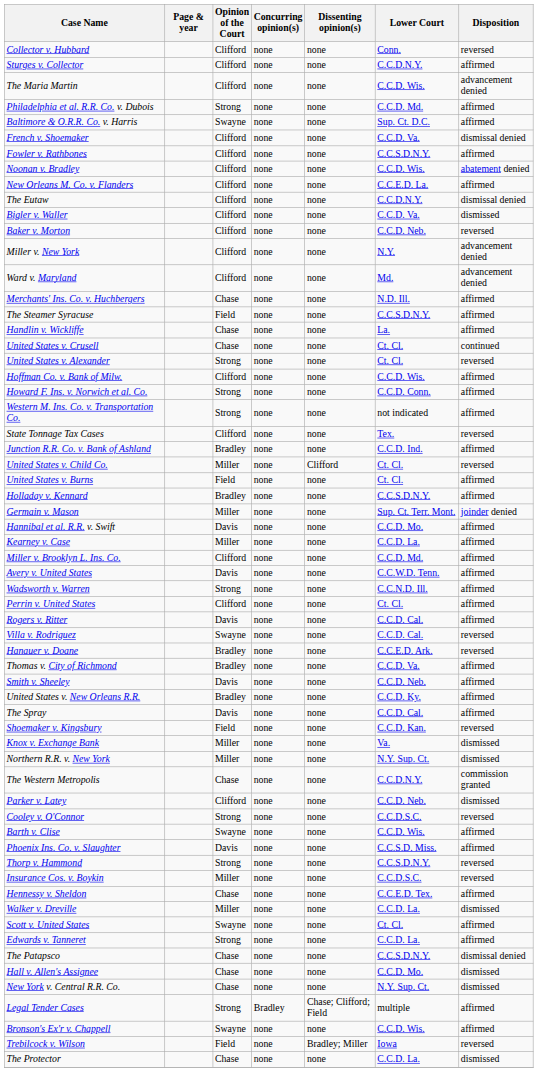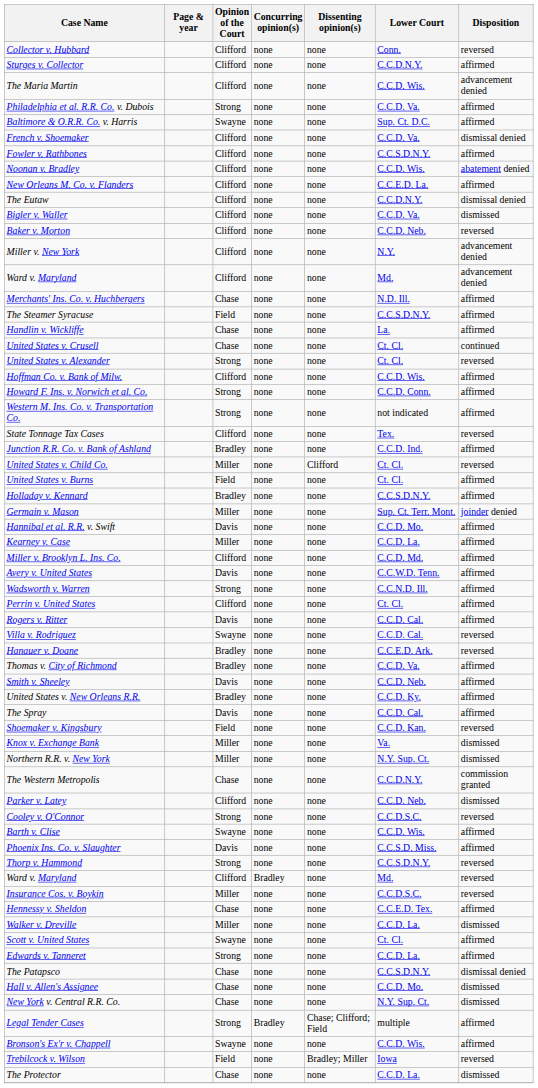 <table class="wikitable sortable">
 <tr>
 <th scope="col" style="width: 350px;">Case Name</th>
 <th scope="col" style="width: 95px;">Page & year</th>
 <th scope="col" style="width: 10px;">Opinion of the Court</th>
 <th scope="col" style="width: 10px;">Concurring opinion(s)</th>
 <th scope="col" style="width: 130px;">Dissenting opinion(s)</th>
 <th scope="col" style="width: 155px;">Lower Court</th>
 <th scope="col" style="width: 133px;">Disposition</th>
 </tr>
 <tr>
 <td><em><a href='#'>Collector v. Hubbard</a></em></td>
 <td align="right"></td>
 <td>Clifford</td>
 <td>none</td>
 <td>none</td>
 <td><a href='#'>Conn.</a></td>
 <td>reversed</td>
 </tr>
 <tr>
 <td><em><a href='#'>Sturges v. Collector</a></em></td>
 <td align="right"></td>
 <td>Clifford</td>
 <td>none</td>
 <td>none</td>
 <td><a href='#'>C.C.D.N.Y.</a></td>
 <td>affirmed</td>
 </tr>
 <tr>
 <td><em>The Maria Martin</em></td>
 <td align="right"></td>
 <td>Clifford</td>
 <td>none</td>
 <td>none</td>
 <td><a href='#'>C.C.D. Wis.</a></td>
 <td>advancement denied</td>
 </tr>
 <tr>
 <td><em><a href='#'>Philadelphia et al. R.R. Co.</a> v. Dubois</em></td>
 <td align="right"></td>
 <td>Strong</td>
 <td>none</td>
 <td>none</td>
-<td><a href='#'>C.C.D. Md.</a></td>
+<td><a href='#'>C.C.D. Va.</a></td>
 <td>affirmed</td>
 </tr>
 <tr>
 <td><em><a href='#'>Baltimore & O.R.R. Co.</a> v. Harris</em></td>
 <td align="right"></td>
 <td>Swayne</td>
 <td>none</td>
 <td>none</td>
 <td><a href='#'>Sup. Ct. D.C.</a></td>
 <td>affirmed</td>
 </tr>
 <tr>
 <td><em><a href='#'>French v. Shoemaker</a></em></td>
 <td align="right"></td>
 <td>Clifford</td>
 <td>none</td>
 <td>none</td>
 <td><a href='#'>C.C.D. Va.</a></td>
 <td>dismissal denied</td>
 </tr>
 <tr>
 <td><em><a href='#'>Fowler v. Rathbones</a></em></td>
 <td align="right"></td>
 <td>Clifford</td>
 <td>none</td>
 <td>none</td>
 <td><a href='#'>C.C.S.D.N.Y.</a></td>
 <td>affirmed</td>
 </tr>
 <tr>
 <td><em><a href='#'>Noonan v. Bradley</a></em></td>
 <td align="right"></td>
 <td>Clifford</td>
 <td>none</td>
 <td>none</td>
 <td><a href='#'>C.C.D. Wis.</a></td>
 <td><a href='#'>abatement</a> denied</td>
 </tr>
 <tr>
 <td><em><a href='#'>New Orleans M. Co. v. Flanders</a></em></td>
 <td align="right"></td>
 <td>Clifford</td>
 <td>none</td>
 <td>none</td>
 <td><a href='#'>C.C.E.D. La.</a></td>
 <td>affirmed</td>
 </tr>
 <tr>
 <td><em>The Eutaw</em></td>
 <td align="right"></td>
 <td>Clifford</td>
 <td>none</td>
 <td>none</td>
 <td><a href='#'>C.C.D.N.Y.</a></td>
 <td>dismissal denied</td>
 </tr>
 <tr>
 <td><em><a href='#'>Bigler v. Waller</a></em></td>
 <td align="right"></td>
 <td>Clifford</td>
 <td>none</td>
 <td>none</td>
 <td><a href='#'>C.C.D. Va.</a></td>
 <td>dismissed</td>
 </tr>
 <tr>
 <td><em><a href='#'>Baker v. Morton</a></em></td>
 <td align="right"></td>
 <td>Clifford</td>
 <td>none</td>
 <td>none</td>
 <td><a href='#'>C.C.D. Neb.</a></td>
 <td>reversed</td>
 </tr>
 <tr>
 <td><em>Miller v. <a href='#'>New York</a></em></td>
 <td align="right"></td>
 <td>Clifford</td>
 <td>none</td>
 <td>none</td>
 <td><a href='#'>N.Y.</a></td>
 <td>advancement denied</td>
 </tr>
 <tr>
 <td><em>Ward v. <a href='#'>Maryland</a></em></td>
 <td align="right"></td>
 <td>Clifford</td>
 <td>none</td>
 <td>none</td>
 <td><a href='#'>Md.</a></td>
 <td>advancement denied</td>
 </tr>
 <tr>
 <td><em><a href='#'>Merchants' Ins. Co. v. Huchbergers</a></em></td>
 <td align="right"></td>
 <td>Chase</td>
 <td>none</td>
 <td>none</td>
 <td><a href='#'>N.D. Ill.</a></td>
 <td>affirmed</td>
 </tr>
 <tr>
 <td><em>The Steamer Syracuse</em></td>
 <td align="right"></td>
 <td>Field</td>
 <td>none</td>
 <td>none</td>
 <td><a href='#'>C.C.S.D.N.Y.</a></td>
 <td>affirmed</td>
 </tr>
 <tr>
 <td><em><a href='#'>Handlin v. Wickliffe</a></em></td>
 <td align="right"></td>
 <td>Chase</td>
 <td>none</td>
 <td>none</td>
 <td><a href='#'>La.</a></td>
 <td>affirmed</td>
 </tr>
 <tr>
 <td><em><a href='#'>United States v. Crusell</a></em></td>
 <td align="right"></td>
 <td>Chase</td>
 <td>none</td>
 <td>none</td>
 <td><a href='#'>Ct. Cl.</a></td>
 <td>continued</td>
 </tr>
 <tr>
 <td><em><a href='#'>United States v. Alexander</a></em></td>
 <td align="right"></td>
 <td>Strong</td>
 <td>none</td>
 <td>none</td>
 <td><a href='#'>Ct. Cl.</a></td>
 <td>reversed</td>
 </tr>
 <tr>
 <td><em><a href='#'>Hoffman Co. v. Bank of Milw.</a></em></td>
 <td align="right"></td>
 <td>Clifford</td>
 <td>none</td>
 <td>none</td>
 <td><a href='#'>C.C.D. Wis.</a></td>
 <td>affirmed</td>
 </tr>
 <tr>
 <td><em><a href='#'>Howard F. Ins. v. Norwich et al. Co.</a></em></td>
 <td align="right"></td>
 <td>Strong</td>
 <td>none</td>
 <td>none</td>
 <td><a href='#'>C.C.D. Conn.</a></td>
 <td>affirmed</td>
 </tr>
 <tr>
 <td><em><a href='#'>Western M. Ins. Co. v. Transportation Co.</a></em></td>
 <td align="right"></td>
 <td>Strong</td>
 <td>none</td>
 <td>none</td>
 <td>not indicated</td>
 <td>affirmed</td>
 </tr>
 <tr>
 <td><em>State Tonnage Tax Cases</em></td>
 <td align="right"></td>
 <td>Clifford</td>
 <td>none</td>
 <td>none</td>
 <td><a href='#'>Tex.</a></td>
 <td>reversed</td>
 </tr>
 <tr>
 <td><em><a href='#'>Junction R.R. Co. v. Bank of Ashland</a></em></td>
 <td align="right"></td>
 <td>Bradley</td>
 <td>none</td>
 <td>none</td>
 <td><a href='#'>C.C.D. Ind.</a></td>
 <td>affirmed</td>
 </tr>
 <tr>
 <td><em><a href='#'>United States v. Child Co.</a></em></td>
 <td align="right"></td>
 <td>Miller</td>
 <td>none</td>
 <td>Clifford</td>
 <td><a href='#'>Ct. Cl.</a></td>
 <td>reversed</td>
 </tr>
 <tr>
 <td><em><a href='#'>United States v. Burns</a></em></td>
 <td align="right"></td>
 <td>Field</td>
 <td>none</td>
 <td>none</td>
 <td><a href='#'>Ct. Cl.</a></td>
 <td>affirmed</td>
 </tr>
 <tr>
 <td><em><a href='#'>Holladay v. Kennard</a></em></td>
 <td align="right"></td>
 <td>Bradley</td>
 <td>none</td>
 <td>none</td>
 <td><a href='#'>C.C.S.D.N.Y.</a></td>
 <td>affirmed</td>
 </tr>
 <tr>
 <td><em><a href='#'>Germain v. Mason</a></em></td>
 <td align="right"></td>
 <td>Miller</td>
 <td>none</td>
 <td>none</td>
 <td><a href='#'>Sup. Ct. Terr. Mont.</a></td>
 <td><a href='#'>joinder</a> denied</td>
 </tr>
 <tr>
 <td><em><a href='#'>Hannibal et al. R.R.</a> v. Swift</em></td>
 <td align="right"></td>
 <td>Davis</td>
 <td>none</td>
 <td>none</td>
 <td><a href='#'>C.C.D. Mo.</a></td>
 <td>affirmed</td>
 </tr>
 <tr>
 <td><em><a href='#'>Kearney v. Case</a></em></td>
 <td align="right"></td>
 <td>Miller</td>
 <td>none</td>
 <td>none</td>
 <td><a href='#'>C.C.D. La.</a></td>
 <td>affirmed</td>
 </tr>
 <tr>
 <td><em><a href='#'>Miller v. Brooklyn L. Ins. Co.</a></em></td>
 <td align="right"></td>
 <td>Clifford</td>
 <td>none</td>
 <td>none</td>
 <td><a href='#'>C.C.D. Md.</a></td>
 <td>affirmed</td>
 </tr>
 <tr>
 <td><em><a href='#'>Avery v. United States</a></em></td>
 <td align="right"></td>
 <td>Davis</td>
 <td>none</td>
 <td>none</td>
 <td><a href='#'>C.C.W.D. Tenn.</a></td>
 <td>affirmed</td>
 </tr>
 <tr>
 <td><em><a href='#'>Wadsworth v. Warren</a></em></td>
 <td align="right"></td>
 <td>Strong</td>
 <td>none</td>
 <td>none</td>
 <td><a href='#'>C.C.N.D. Ill.</a></td>
 <td>affirmed</td>
 </tr>
 <tr>
 <td><em><a href='#'>Perrin v. United States</a></em></td>
 <td align="right"></td>
 <td>Clifford</td>
 <td>none</td>
 <td>none</td>
 <td><a href='#'>Ct. Cl.</a></td>
 <td>affirmed</td>
 </tr>
 <tr>
 <td><em><a href='#'>Rogers v. Ritter</a></em></td>
 <td align="right"></td>
 <td>Davis</td>
 <td>none</td>
 <td>none</td>
 <td><a href='#'>C.C.D. Cal.</a></td>
 <td>affirmed</td>
 </tr>
 <tr>
 <td><em><a href='#'>Villa v. Rodriguez</a></em></td>
 <td align="right"></td>
 <td>Swayne</td>
 <td>none</td>
 <td>none</td>
 <td><a href='#'>C.C.D. Cal.</a></td>
 <td>reversed</td>
 </tr>
 <tr>
 <td><em><a href='#'>Hanauer v. Doane</a></em></td>
 <td align="right"></td>
 <td>Bradley</td>
 <td>none</td>
 <td>none</td>
 <td><a href='#'>C.C.E.D. Ark.</a></td>
 <td>reversed</td>
 </tr>
 <tr>
 <td><em>Thomas v. <a href='#'>City of Richmond</a></em></td>
 <td align="right"></td>
 <td>Bradley</td>
 <td>none</td>
 <td>none</td>
 <td><a href='#'>C.C.D. Va.</a></td>
 <td>affirmed</td>
 </tr>
 <tr>
 <td><em><a href='#'>Smith v. Sheeley</a></em></td>
 <td align="right"></td>
 <td>Davis</td>
 <td>none</td>
 <td>none</td>
 <td><a href='#'>C.C.D. Neb.</a></td>
 <td>affirmed</td>
 </tr>
 <tr>
 <td><em>United States v. <a href='#'>New Orleans R.R.</a></em></td>
 <td align="right"></td>
 <td>Bradley</td>
 <td>none</td>
 <td>none</td>
 <td><a href='#'>C.C.D. Ky.</a></td>
 <td>affirmed</td>
 </tr>
 <tr>
 <td><em>The Spray</em></td>
 <td align="right"></td>
 <td>Davis</td>
 <td>none</td>
 <td>none</td>
 <td><a href='#'>C.C.D. Cal.</a></td>
 <td>affirmed</td>
 </tr>
 <tr>
 <td><em><a href='#'>Shoemaker v. Kingsbury</a></em></td>
 <td align="right"></td>
 <td>Field</td>
 <td>none</td>
 <td>none</td>
 <td><a href='#'>C.C.D. Kan.</a></td>
 <td>reversed</td>
 </tr>
 <tr>
 <td><em><a href='#'>Knox v. Exchange Bank</a></em></td>
 <td align="right"></td>
 <td>Miller</td>
 <td>none</td>
 <td>none</td>
 <td><a href='#'>Va.</a></td>
 <td>dismissed</td>
 </tr>
 <tr>
 <td><em>Northern R.R. v. <a href='#'>New York</a></em></td>
 <td align="right"></td>
 <td>Miller</td>
 <td>none</td>
 <td>none</td>
 <td><a href='#'>N.Y. Sup. Ct.</a></td>
 <td>dismissed</td>
 </tr>
 <tr>
 <td><em>The Western Metropolis</em></td>
 <td align="right"></td>
 <td>Chase</td>
 <td>none</td>
 <td>none</td>
 <td><a href='#'>C.C.D.N.Y.</a></td>
 <td>commission granted</td>
 </tr>
 <tr>
 <td><em><a href='#'>Parker v. Latey</a></em></td>
 <td align="right"></td>
 <td>Clifford</td>
 <td>none</td>
 <td>none</td>
 <td><a href='#'>C.C.D. Neb.</a></td>
 <td>dismissed</td>
 </tr>
 <tr>
 <td><em><a href='#'>Cooley v. O'Connor</a></em></td>
 <td align="right"></td>
 <td>Strong</td>
 <td>none</td>
 <td>none</td>
 <td><a href='#'>C.C.D.S.C.</a></td>
 <td>reversed</td>
 </tr>
 <tr>
 <td><em><a href='#'>Barth v. Clise</a></em></td>
 <td align="right"></td>
 <td>Swayne</td>
 <td>none</td>
 <td>none</td>
 <td><a href='#'>C.C.D. Wis.</a></td>
 <td>affirmed</td>
 </tr>
 <tr>
 <td><em><a href='#'>Phoenix Ins. Co. v. Slaughter</a></em></td>
 <td align="right"></td>
 <td>Davis</td>
 <td>none</td>
 <td>none</td>
 <td><a href='#'>C.C.S.D. Miss.</a></td>
 <td>affirmed</td>
 </tr>
 <tr>
 <td><em><a href='#'>Thorp v. Hammond</a></em></td>
 <td align="right"></td>
 <td>Strong</td>
 <td>none</td>
 <td>none</td>
 <td><a href='#'>C.C.S.D.N.Y.</a></td>
 <td>reversed</td>
 </tr>
 <tr>
+<td><em>Ward v. <a href='#'>Maryland</a></em></td>
+<td align="right"></td>
+<td>Clifford</td>
+<td>Bradley</td>
+<td>none</td>
+<td><a href='#'>Md.</a></td>
+<td>reversed</td>
+</tr>
+<tr>
 <td><em><a href='#'>Insurance Cos. v. Boykin</a></em></td>
 <td align="right"></td>
 <td>Miller</td>
 <td>none</td>
 <td>none</td>
 <td><a href='#'>C.C.D.S.C.</a></td>
 <td>reversed</td>
 </tr>
 <tr>
 <td><em><a href='#'>Hennessy v. Sheldon</a></em></td>
 <td align="right"></td>
 <td>Chase</td>
 <td>none</td>
 <td>none</td>
 <td><a href='#'>C.C.E.D. Tex.</a></td>
 <td>affirmed</td>
 </tr>
 <tr>
 <td><em><a href='#'>Walker v. Dreville</a></em></td>
 <td align="right"></td>
 <td>Miller</td>
 <td>none</td>
 <td>none</td>
 <td><a href='#'>C.C.D. La.</a></td>
 <td>dismissed</td>
 </tr>
 <tr>
 <td><em><a href='#'>Scott v. United States</a></em></td>
 <td align="right"></td>
 <td>Swayne</td>
 <td>none</td>
 <td>none</td>
 <td><a href='#'>Ct. Cl.</a></td>
 <td>affirmed</td>
 </tr>
 <tr>
 <td><em><a href='#'>Edwards v. Tanneret</a></em></td>
 <td align="right"></td>
 <td>Strong</td>
 <td>none</td>
 <td>none</td>
 <td><a href='#'>C.C.D. La.</a></td>
 <td>affirmed</td>
 </tr>
 <tr>
 <td><em>The Patapsco</em></td>
 <td align="right"></td>
 <td>Chase</td>
 <td>none</td>
 <td>none</td>
 <td><a href='#'>C.C.S.D.N.Y.</a></td>
 <td>dismissal denied</td>
 </tr>
 <tr>
 <td><em><a href='#'>Hall v. Allen's Assignee</a></em></td>
 <td align="right"></td>
 <td>Chase</td>
 <td>none</td>
 <td>none</td>
 <td><a href='#'>C.C.D. Mo.</a></td>
 <td>dismissed</td>
 </tr>
 <tr>
 <td><em><a href='#'>New York</a> v. Central R.R. Co.</em></td>
 <td align="right"></td>
 <td>Chase</td>
 <td>none</td>
 <td>none</td>
 <td><a href='#'>N.Y. Sup. Ct.</a></td>
 <td>dismissed</td>
 </tr>
 <tr>
 <td><em><a href='#'>Legal Tender Cases</a></em></td>
 <td align="right"></td>
 <td>Strong</td>
 <td>Bradley</td>
 <td>Chase; Clifford; Field</td>
 <td>multiple</td>
 <td>affirmed</td>
 </tr>
 <tr>
 <td><em><a href='#'>Bronson's Ex'r v. Chappell</a></em></td>
 <td align="right"></td>
 <td>Swayne</td>
 <td>none</td>
 <td>none</td>
 <td><a href='#'>C.C.D. Wis.</a></td>
 <td>affirmed</td>
 </tr>
 <tr>
 <td><em><a href='#'>Trebilcock v. Wilson</a></em></td>
 <td align="right"></td>
 <td>Field</td>
 <td>none</td>
 <td>Bradley; Miller</td>
 <td><a href='#'>Iowa</a></td>
 <td>reversed</td>
 </tr>
 <tr>
 <td><em>The Protector</em></td>
 <td align="right"></td>
 <td>Chase</td>
 <td>none</td>
 <td>none</td>
 <td><a href='#'>C.C.D. La.</a></td>
 <td>dismissed</td>
 </tr>
 <tr>
 </tr>
 </table>
